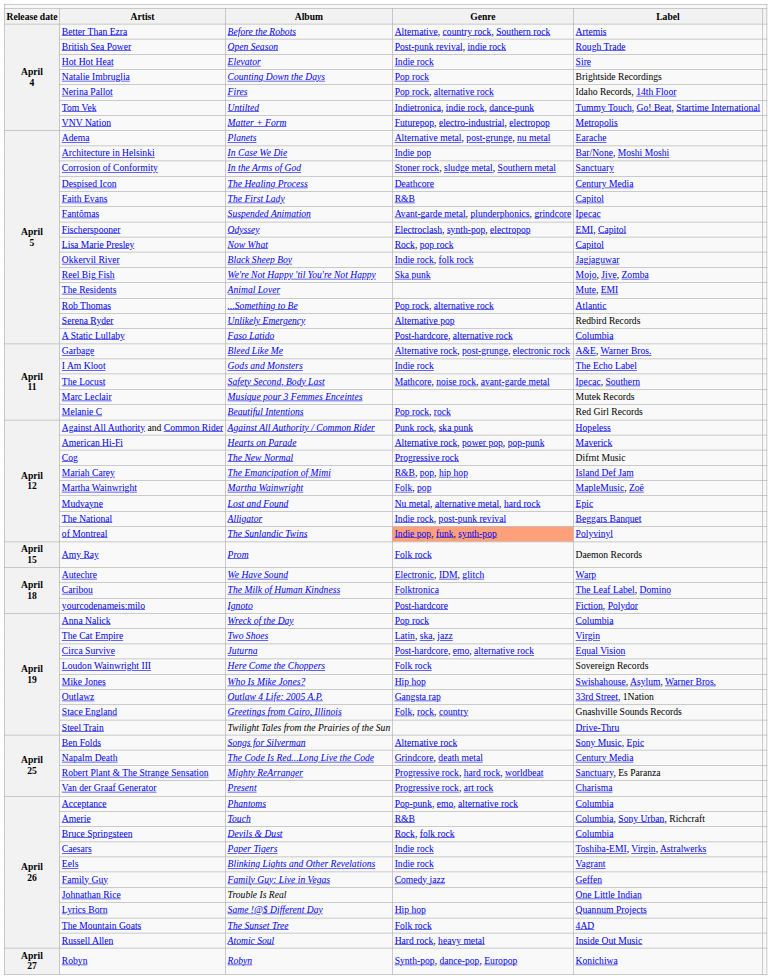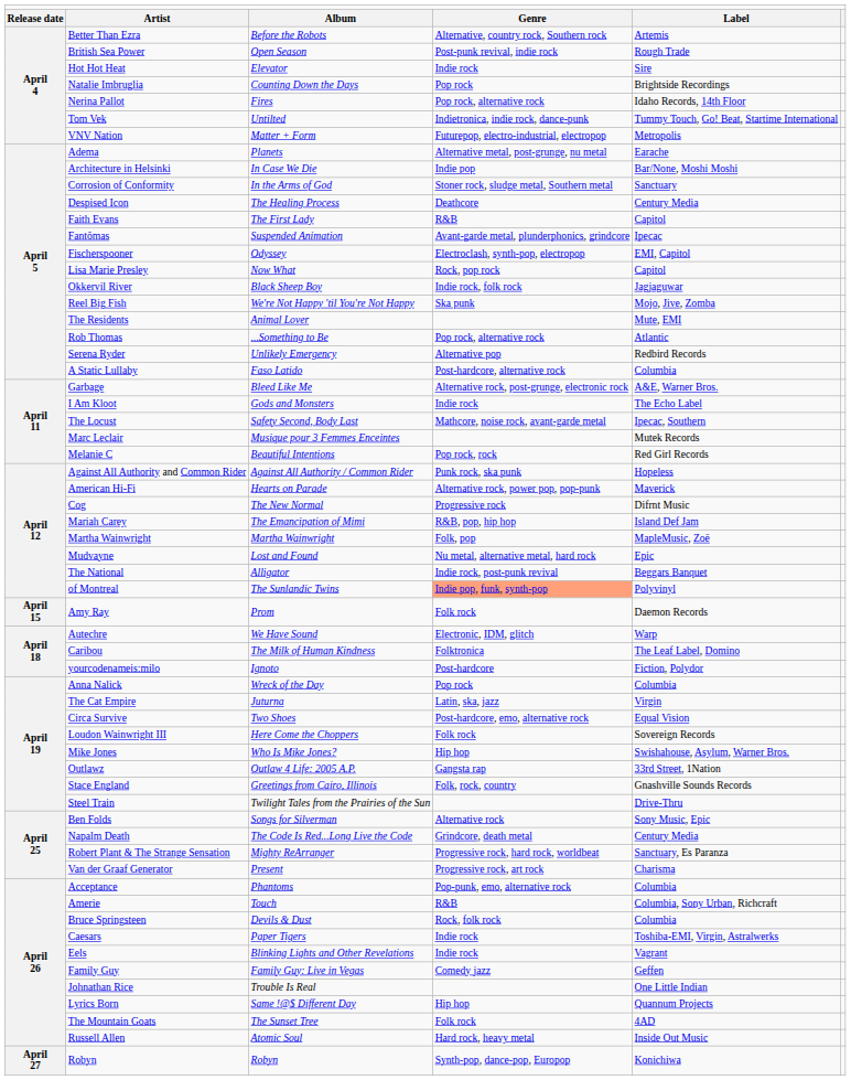 <table class="wikitable plainrowheaders">
 <tr>
 <td colspan="6" style="text-align:center;"></td>
 </tr>
 <tr>
 <th scope="col">Release date</th>
 <th scope="col">Artist</th>
 <th scope="col">Album</th>
 <th scope="col">Genre</th>
 <th scope="col">Label</th>
 <th scope="col"></th>
 </tr>
 <tr>
 <th scope="row" rowspan="7" style="text-align:center;">April<br>4</th>
 <td><a href='#'>Better Than Ezra</a></td>
 <td><em><a href='#'>Before the Robots</a></em></td>
 <td><a href='#'>Alternative</a>, <a href='#'>country rock</a>, <a href='#'>Southern rock</a></td>
 <td><a href='#'>Artemis</a></td>
 <td></td>
 </tr>
 <tr>
 <td><a href='#'>British Sea Power</a></td>
 <td><em><a href='#'>Open Season</a></em></td>
 <td><a href='#'>Post-punk revival</a>, <a href='#'>indie rock</a></td>
 <td><a href='#'>Rough Trade</a></td>
 <td></td>
 </tr>
 <tr>
 <td><a href='#'>Hot Hot Heat</a></td>
 <td><em><a href='#'>Elevator</a></em></td>
 <td><a href='#'>Indie rock</a></td>
 <td><a href='#'>Sire</a></td>
 <td></td>
 </tr>
 <tr>
 <td><a href='#'>Natalie Imbruglia</a></td>
 <td><em><a href='#'>Counting Down the Days</a></em></td>
 <td><a href='#'>Pop rock</a></td>
 <td>Brightside Recordings</td>
 <td></td>
 </tr>
 <tr>
 <td><a href='#'>Nerina Pallot</a></td>
 <td><em><a href='#'>Fires</a></em></td>
 <td><a href='#'>Pop rock</a>, <a href='#'>alternative rock</a></td>
 <td>Idaho Records, <a href='#'>14th Floor</a></td>
 <td></td>
 </tr>
 <tr>
 <td><a href='#'>Tom Vek</a></td>
 <td><em><a href='#'>Untilted</a></em></td>
 <td><a href='#'>Indietronica</a>, <a href='#'>indie rock</a>, <a href='#'>dance-punk</a></td>
 <td><a href='#'>Tummy Touch</a>, <a href='#'>Go! Beat</a>, <a href='#'>Startime International</a></td>
 <td></td>
 </tr>
 <tr>
 <td><a href='#'>VNV Nation</a></td>
 <td><em><a href='#'>Matter + Form</a></em></td>
 <td><a href='#'>Futurepop</a>, <a href='#'>electro-industrial</a>, <a href='#'>electropop</a></td>
 <td><a href='#'>Metropolis</a></td>
 <td></td>
 </tr>
 <tr>
 <th scope="row" rowspan="14" style="text-align:center;">April<br>5</th>
 <td><a href='#'>Adema</a></td>
 <td><em><a href='#'>Planets</a></em></td>
 <td><a href='#'>Alternative metal</a>, <a href='#'>post-grunge</a>, <a href='#'>nu metal</a></td>
 <td><a href='#'>Earache</a></td>
 <td></td>
 </tr>
 <tr>
 <td><a href='#'>Architecture in Helsinki</a></td>
 <td><em><a href='#'>In Case We Die</a></em></td>
 <td><a href='#'>Indie pop</a></td>
 <td><a href='#'>Bar/None</a>, <a href='#'>Moshi Moshi</a></td>
 <td></td>
 </tr>
 <tr>
 <td><a href='#'>Corrosion of Conformity</a></td>
 <td><em><a href='#'>In the Arms of God</a></em></td>
 <td><a href='#'>Stoner rock</a>, <a href='#'>sludge metal</a>, <a href='#'>Southern metal</a></td>
 <td><a href='#'>Sanctuary</a></td>
 <td></td>
 </tr>
 <tr>
 <td><a href='#'>Despised Icon</a></td>
 <td><em><a href='#'>The Healing Process</a></em></td>
 <td><a href='#'>Deathcore</a></td>
 <td><a href='#'>Century Media</a></td>
 <td></td>
 </tr>
 <tr>
 <td><a href='#'>Faith Evans</a></td>
 <td><em><a href='#'>The First Lady</a></em></td>
 <td><a href='#'>R&B</a></td>
 <td><a href='#'>Capitol</a></td>
 <td></td>
 </tr>
 <tr>
 <td><a href='#'>Fantômas</a></td>
 <td><em><a href='#'>Suspended Animation</a></em></td>
 <td><a href='#'>Avant-garde metal</a>, <a href='#'>plunderphonics</a>, <a href='#'>grindcore</a></td>
 <td><a href='#'>Ipecac</a></td>
 <td></td>
 </tr>
 <tr>
 <td><a href='#'>Fischerspooner</a></td>
 <td><em><a href='#'>Odyssey</a></em></td>
 <td><a href='#'>Electroclash</a>, <a href='#'>synth-pop</a>, <a href='#'>electropop</a></td>
 <td><a href='#'>EMI</a>, <a href='#'>Capitol</a></td>
 <td></td>
 </tr>
 <tr>
 <td><a href='#'>Lisa Marie Presley</a></td>
 <td><em><a href='#'>Now What</a></em></td>
 <td><a href='#'>Rock</a>, <a href='#'>pop rock</a></td>
 <td><a href='#'>Capitol</a></td>
 <td></td>
 </tr>
 <tr>
 <td><a href='#'>Okkervil River</a></td>
 <td><em><a href='#'>Black Sheep Boy</a></em></td>
 <td><a href='#'>Indie rock</a>, <a href='#'>folk rock</a></td>
 <td><a href='#'>Jagjaguwar</a></td>
 <td></td>
 </tr>
 <tr>
 <td><a href='#'>Reel Big Fish</a></td>
 <td><em><a href='#'>We're Not Happy 'til You're Not Happy</a></em></td>
 <td><a href='#'>Ska punk</a></td>
 <td><a href='#'>Mojo</a>, <a href='#'>Jive</a>, <a href='#'>Zomba</a></td>
 <td></td>
 </tr>
 <tr>
 <td><a href='#'>The Residents</a></td>
 <td><em><a href='#'>Animal Lover</a></em></td>
 <td></td>
 <td><a href='#'>Mute</a>, <a href='#'>EMI</a></td>
 <td></td>
 </tr>
 <tr>
 <td><a href='#'>Rob Thomas</a></td>
 <td><em><a href='#'>...Something to Be</a></em></td>
 <td><a href='#'>Pop rock</a>, <a href='#'>alternative rock</a></td>
 <td><a href='#'>Atlantic</a></td>
 <td></td>
 </tr>
 <tr>
 <td><a href='#'>Serena Ryder</a></td>
 <td><em><a href='#'>Unlikely Emergency</a></em></td>
 <td><a href='#'>Alternative pop</a></td>
 <td>Redbird Records</td>
 <td></td>
 </tr>
 <tr>
 <td><a href='#'>A Static Lullaby</a></td>
 <td><em><a href='#'>Faso Latido</a></em></td>
 <td><a href='#'>Post-hardcore</a>, <a href='#'>alternative rock</a></td>
 <td><a href='#'>Columbia</a></td>
 <td></td>
 </tr>
 <tr>
 <th scope="row" rowspan="5" style="text-align:center;">April<br>11</th>
 <td><a href='#'>Garbage</a></td>
 <td><em><a href='#'>Bleed Like Me</a></em></td>
 <td><a href='#'>Alternative rock</a>, <a href='#'>post-grunge</a>, <a href='#'>electronic rock</a></td>
 <td><a href='#'>A&E</a>, <a href='#'>Warner Bros.</a></td>
 <td></td>
 </tr>
 <tr>
 <td><a href='#'>I Am Kloot</a></td>
 <td><em><a href='#'>Gods and Monsters</a></em></td>
 <td><a href='#'>Indie rock</a></td>
 <td><a href='#'>The Echo Label</a></td>
 <td></td>
 </tr>
 <tr>
 <td><a href='#'>The Locust</a></td>
 <td><em><a href='#'>Safety Second, Body Last</a></em></td>
 <td><a href='#'>Mathcore</a>, <a href='#'>noise rock</a>, <a href='#'>avant-garde metal</a></td>
 <td><a href='#'>Ipecac</a>, <a href='#'>Southern</a></td>
 <td></td>
 </tr>
 <tr>
 <td><a href='#'>Marc Leclair</a></td>
 <td><em><a href='#'>Musique pour 3 Femmes Enceintes</a></em></td>
 <td></td>
 <td>Mutek Records</td>
 <td></td>
 </tr>
 <tr>
 <td><a href='#'>Melanie C</a></td>
 <td><em><a href='#'>Beautiful Intentions</a></em></td>
 <td><a href='#'>Pop rock</a>, <a href='#'>rock</a></td>
 <td>Red Girl Records</td>
 <td></td>
 </tr>
 <tr>
 <th scope="row" rowspan="8" style="text-align:center;">April<br>12</th>
 <td><a href='#'>Against All Authority</a> and <a href='#'>Common Rider</a></td>
 <td><em><a href='#'>Against All Authority / Common Rider</a></em></td>
 <td><a href='#'>Punk rock</a>, <a href='#'>ska punk</a></td>
 <td><a href='#'>Hopeless</a></td>
 <td></td>
 </tr>
 <tr>
 <td><a href='#'>American Hi-Fi</a></td>
 <td><em><a href='#'>Hearts on Parade</a></em></td>
 <td><a href='#'>Alternative rock</a>, <a href='#'>power pop</a>, <a href='#'>pop-punk</a></td>
 <td><a href='#'>Maverick</a></td>
 <td></td>
 </tr>
 <tr>
 <td><a href='#'>Cog</a></td>
 <td><em><a href='#'>The New Normal</a></em></td>
 <td><a href='#'>Progressive rock</a></td>
 <td>Difrnt Music</td>
 <td></td>
 </tr>
 <tr>
 <td><a href='#'>Mariah Carey</a></td>
 <td><em><a href='#'>The Emancipation of Mimi</a></em></td>
 <td><a href='#'>R&B</a>, <a href='#'>pop</a>, <a href='#'>hip hop</a></td>
 <td><a href='#'>Island Def Jam</a></td>
 <td></td>
 </tr>
 <tr>
 <td><a href='#'>Martha Wainwright</a></td>
 <td><em><a href='#'>Martha Wainwright</a></em></td>
 <td><a href='#'>Folk</a>, <a href='#'>pop</a></td>
 <td><a href='#'>MapleMusic</a>, <a href='#'>Zoë</a></td>
 <td></td>
 </tr>
 <tr>
 <td><a href='#'>Mudvayne</a></td>
 <td><em><a href='#'>Lost and Found</a></em></td>
 <td><a href='#'>Nu metal</a>, <a href='#'>alternative metal</a>, <a href='#'>hard rock</a></td>
 <td><a href='#'>Epic</a></td>
 <td></td>
 </tr>
 <tr>
 <td><a href='#'>The National</a></td>
 <td><em><a href='#'>Alligator</a></em></td>
 <td><a href='#'>Indie rock</a>, <a href='#'>post-punk revival</a></td>
 <td><a href='#'>Beggars Banquet</a></td>
 <td></td>
 </tr>
 <tr>
 <td><a href='#'>of Montreal</a></td>
 <td><em><a href='#'>The Sunlandic Twins</a></em></td>
 <td style="background: lightsalmon;"><a href='#'>Indie pop</a>, <a href='#'>funk</a>, <a href='#'>synth-pop</a></td>
 <td><a href='#'>Polyvinyl</a></td>
 <td></td>
 </tr>
 <tr>
 <th scope="row" style="text-align:center;">April<br>15</th>
 <td><a href='#'>Amy Ray</a></td>
 <td><em><a href='#'>Prom</a></em></td>
 <td><a href='#'>Folk rock</a></td>
 <td>Daemon Records</td>
 <td></td>
 </tr>
 <tr>
 <th scope="row" rowspan="3" style="text-align:center;">April<br>18</th>
 <td><a href='#'>Autechre</a></td>
 <td><em><a href='#'>We Have Sound</a></em></td>
 <td><a href='#'>Electronic</a>, <a href='#'>IDM</a>, <a href='#'>glitch</a></td>
 <td><a href='#'>Warp</a></td>
 <td></td>
 </tr>
 <tr>
 <td><a href='#'>Caribou</a></td>
 <td><em><a href='#'>The Milk of Human Kindness</a></em></td>
 <td><a href='#'>Folktronica</a></td>
 <td><a href='#'>The Leaf Label</a>, <a href='#'>Domino</a></td>
 <td></td>
 </tr>
 <tr>
 <td><a href='#'>yourcodenameis:milo</a></td>
 <td><em><a href='#'>Ignoto</a></em></td>
 <td><a href='#'>Post-hardcore</a></td>
 <td><a href='#'>Fiction</a>, <a href='#'>Polydor</a></td>
 <td></td>
 </tr>
 <tr>
 <th scope="row" rowspan="8" style="text-align:center;">April<br>19</th>
 <td><a href='#'>Anna Nalick</a></td>
 <td><em><a href='#'>Wreck of the Day</a></em></td>
 <td><a href='#'>Pop rock</a></td>
 <td><a href='#'>Columbia</a></td>
 <td></td>
 </tr>
 <tr>
 <td><a href='#'>The Cat Empire</a></td>
-<td><em><a href='#'>Two Shoes</a></em></td>
+<td><em><a href='#'>Juturna</a></em></td>
 <td><a href='#'>Latin</a>, <a href='#'>ska</a>, <a href='#'>jazz</a></td>
 <td><a href='#'>Virgin</a></td>
 <td></td>
 </tr>
 <tr>
 <td><a href='#'>Circa Survive</a></td>
-<td><em><a href='#'>Juturna</a></em></td>
+<td><em><a href='#'>Two Shoes</a></em></td>
 <td><a href='#'>Post-hardcore</a>, <a href='#'>emo</a>, <a href='#'>alternative rock</a></td>
 <td><a href='#'>Equal Vision</a></td>
 <td></td>
 </tr>
 <tr>
 <td><a href='#'>Loudon Wainwright III</a></td>
 <td><em><a href='#'>Here Come the Choppers</a></em></td>
 <td><a href='#'>Folk rock</a></td>
 <td>Sovereign Records</td>
 <td></td>
 </tr>
 <tr>
 <td><a href='#'>Mike Jones</a></td>
 <td><em><a href='#'>Who Is Mike Jones?</a></em></td>
 <td><a href='#'>Hip hop</a></td>
 <td><a href='#'>Swishahouse</a>, <a href='#'>Asylum</a>, <a href='#'>Warner Bros.</a></td>
 <td></td>
 </tr>
 <tr>
 <td><a href='#'>Outlawz</a></td>
 <td><em><a href='#'>Outlaw 4 Life: 2005 A.P.</a></em></td>
 <td><a href='#'>Gangsta rap</a></td>
 <td><a href='#'>33rd Street</a>, 1Nation</td>
 <td></td>
 </tr>
 <tr>
 <td><a href='#'>Stace England</a></td>
 <td><em><a href='#'>Greetings from Cairo, Illinois</a></em></td>
 <td><a href='#'>Folk</a>, <a href='#'>rock</a>, <a href='#'>country</a></td>
 <td>Gnashville Sounds Records</td>
 <td></td>
 </tr>
 <tr>
 <td><a href='#'>Steel Train</a></td>
 <td><em>Twilight Tales from the Prairies of the Sun</em></td>
 <td></td>
 <td><a href='#'>Drive-Thru</a></td>
 <td></td>
 </tr>
 <tr>
 <th scope="row" rowspan="4" style="text-align:center;">April<br>25</th>
 <td><a href='#'>Ben Folds</a></td>
 <td><em><a href='#'>Songs for Silverman</a></em></td>
 <td><a href='#'>Alternative rock</a></td>
 <td><a href='#'>Sony Music</a>, <a href='#'>Epic</a></td>
 <td></td>
 </tr>
 <tr>
 <td><a href='#'>Napalm Death</a></td>
 <td><em><a href='#'>The Code Is Red...Long Live the Code</a></em></td>
 <td><a href='#'>Grindcore</a>, <a href='#'>death metal</a></td>
 <td><a href='#'>Century Media</a></td>
 <td></td>
 </tr>
 <tr>
 <td><a href='#'>Robert Plant & The Strange Sensation</a></td>
 <td><em><a href='#'>Mighty ReArranger</a></em></td>
 <td><a href='#'>Progressive rock</a>, <a href='#'>hard rock</a>, <a href='#'>worldbeat</a></td>
 <td><a href='#'>Sanctuary</a>, Es Paranza</td>
 <td></td>
 </tr>
 <tr>
 <td><a href='#'>Van der Graaf Generator</a></td>
 <td><em><a href='#'>Present</a></em></td>
 <td><a href='#'>Progressive rock</a>, <a href='#'>art rock</a></td>
 <td><a href='#'>Charisma</a></td>
 <td></td>
 </tr>
 <tr>
 <th scope="row" rowspan="10" style="text-align:center;">April<br>26</th>
 <td><a href='#'>Acceptance</a></td>
 <td><em><a href='#'>Phantoms</a></em></td>
 <td><a href='#'>Pop-punk</a>, <a href='#'>emo</a>, <a href='#'>alternative rock</a></td>
 <td><a href='#'>Columbia</a></td>
 <td></td>
 </tr>
 <tr>
 <td><a href='#'>Amerie</a></td>
 <td><em><a href='#'>Touch</a></em></td>
 <td><a href='#'>R&B</a></td>
 <td><a href='#'>Columbia</a>, <a href='#'>Sony Urban</a>, Richcraft</td>
 <td></td>
 </tr>
 <tr>
 <td><a href='#'>Bruce Springsteen</a></td>
 <td><em><a href='#'>Devils & Dust</a></em></td>
 <td><a href='#'>Rock</a>, <a href='#'>folk rock</a></td>
 <td><a href='#'>Columbia</a></td>
 <td></td>
 </tr>
 <tr>
 <td><a href='#'>Caesars</a></td>
 <td><em><a href='#'>Paper Tigers</a></em></td>
 <td><a href='#'>Indie rock</a></td>
 <td><a href='#'>Toshiba-EMI</a>, <a href='#'>Virgin</a>, <a href='#'>Astralwerks</a></td>
 <td></td>
 </tr>
 <tr>
 <td><a href='#'>Eels</a></td>
 <td><em><a href='#'>Blinking Lights and Other Revelations</a></em></td>
 <td><a href='#'>Indie rock</a></td>
 <td><a href='#'>Vagrant</a></td>
 <td></td>
 </tr>
 <tr>
 <td><a href='#'>Family Guy</a></td>
 <td><em><a href='#'>Family Guy: Live in Vegas</a></em></td>
 <td><a href='#'>Comedy jazz</a></td>
 <td><a href='#'>Geffen</a></td>
 <td></td>
 </tr>
 <tr>
 <td><a href='#'>Johnathan Rice</a></td>
 <td><em>Trouble Is Real</em></td>
 <td></td>
 <td><a href='#'>One Little Indian</a></td>
 <td></td>
 </tr>
 <tr>
 <td><a href='#'>Lyrics Born</a></td>
 <td><em><a href='#'>Same !@$ Different Day</a></em></td>
 <td><a href='#'>Hip hop</a></td>
 <td><a href='#'>Quannum Projects</a></td>
 <td></td>
 </tr>
 <tr>
 <td><a href='#'>The Mountain Goats</a></td>
 <td><em><a href='#'>The Sunset Tree</a></em></td>
 <td><a href='#'>Folk rock</a></td>
 <td><a href='#'>4AD</a></td>
 <td></td>
 </tr>
 <tr>
 <td><a href='#'>Russell Allen</a></td>
 <td><em><a href='#'>Atomic Soul</a></em></td>
 <td><a href='#'>Hard rock</a>, <a href='#'>heavy metal</a></td>
 <td><a href='#'>Inside Out Music</a></td>
 <td></td>
 </tr>
 <tr>
 <th scope="row" style="text-align:center;">April<br>27</th>
 <td><a href='#'>Robyn</a></td>
 <td><em><a href='#'>Robyn</a></em></td>
 <td><a href='#'>Synth-pop</a>, <a href='#'>dance-pop</a>, <a href='#'>Europop</a></td>
 <td><a href='#'>Konichiwa</a></td>
 <td></td>
 </tr>
 </table>
